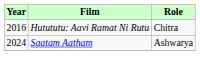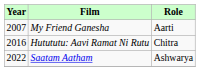 <table class="wikitable sortable">
 <tr>
 <th style="background:#cfc; text-align:center;">Year</th>
 <th style="background:#cfc; text-align:center;">Film</th>
 <th style="background:#cfc; text-align:center;">Role</th>
 </tr>
 <tr>
+<td>2007</td>
+<td><em>My Friend Ganesha </em></td>
+<td>Aarti</td>
+</tr>
+<tr>
 <td>2016</td>
 <td><em>Hutututu: Aavi Ramat Ni Rutu</em></td>
 <td>Chitra</td>
 </tr>
 <tr>
-<td>2024</td>
+<td>2022</td>
 <td><em><a href='#'>Saatam Aatham</a></em></td>
 <td>Ashwarya</td>
 </tr>
 <tr>
 </tr>
 </table>
